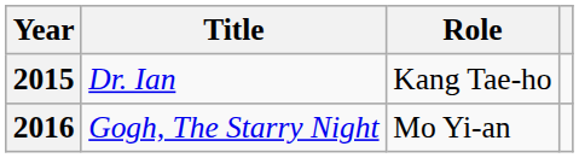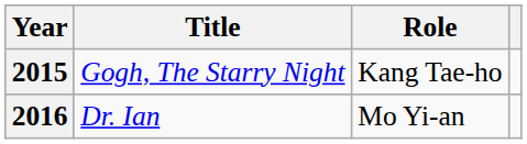 <table class="wikitable sortable plainrowheaders">
 <tr>
 <th scope="col">Year</th>
 <th scope="col">Title</th>
 <th scope="col">Role</th>
 <th scope="col" class="unsortable"></th>
 </tr>
 <tr>
 <th scope="row">2015</th>
-<td><em><a href='#'>Dr. Ian</a></em></td>
+<td><em><a href='#'>Gogh, The Starry Night</a></em></td>
 <td>Kang Tae-ho</td>
 <td></td>
 </tr>
 <tr>
 <th scope="row">2016</th>
-<td><em><a href='#'>Gogh, The Starry Night</a></em></td>
+<td><em><a href='#'>Dr. Ian</a></em></td>
 <td>Mo Yi-an</td>
 <td></td>
 </tr>
 </table>
